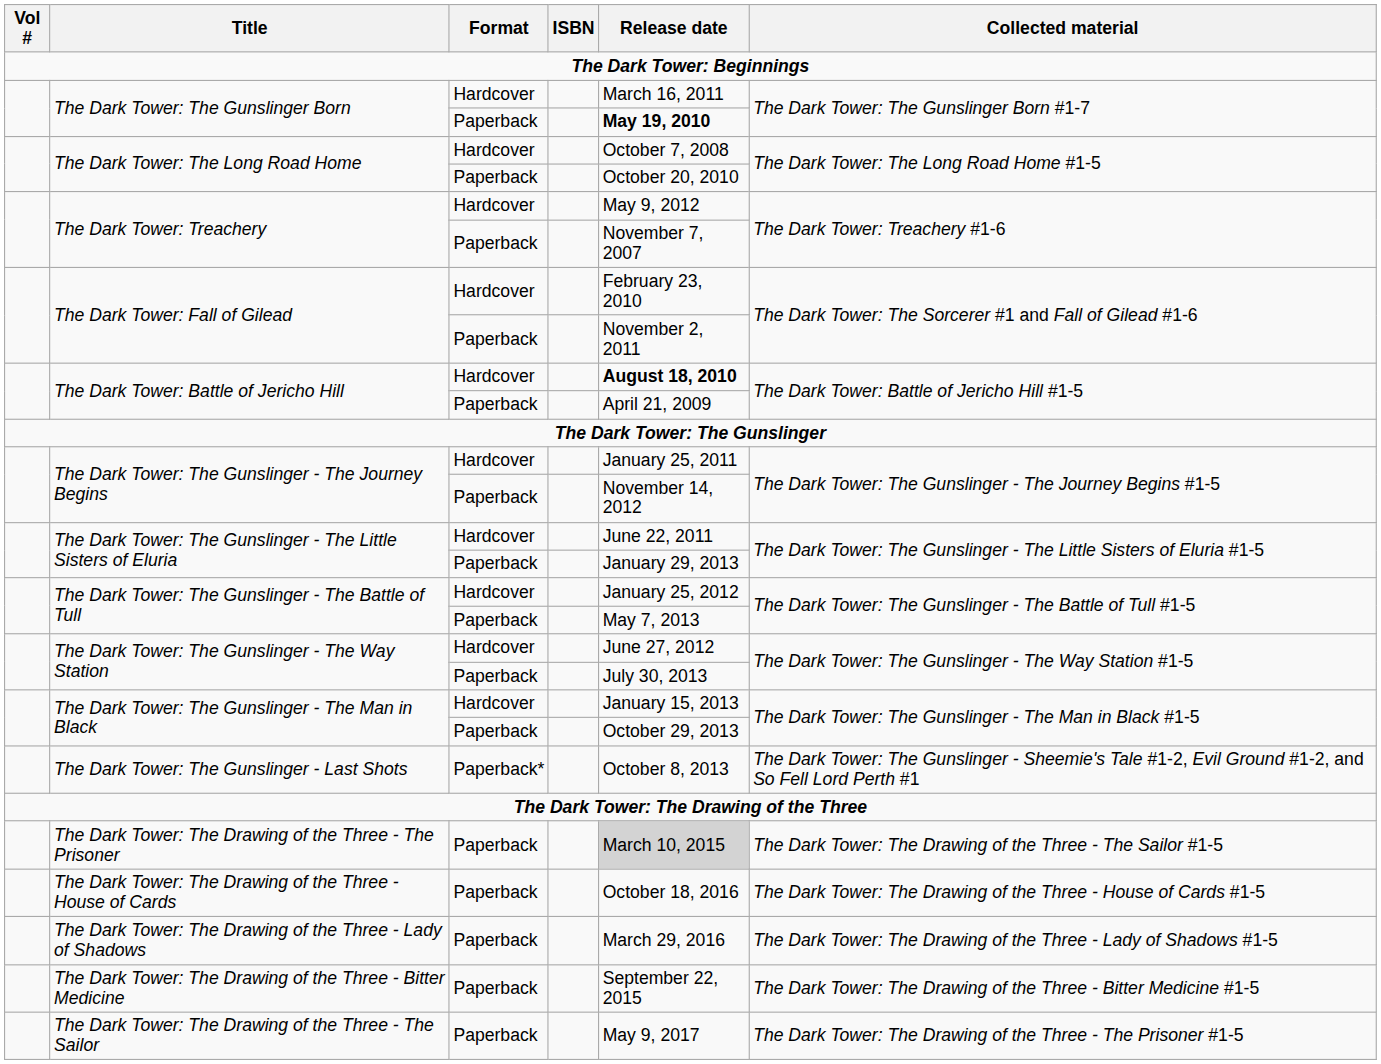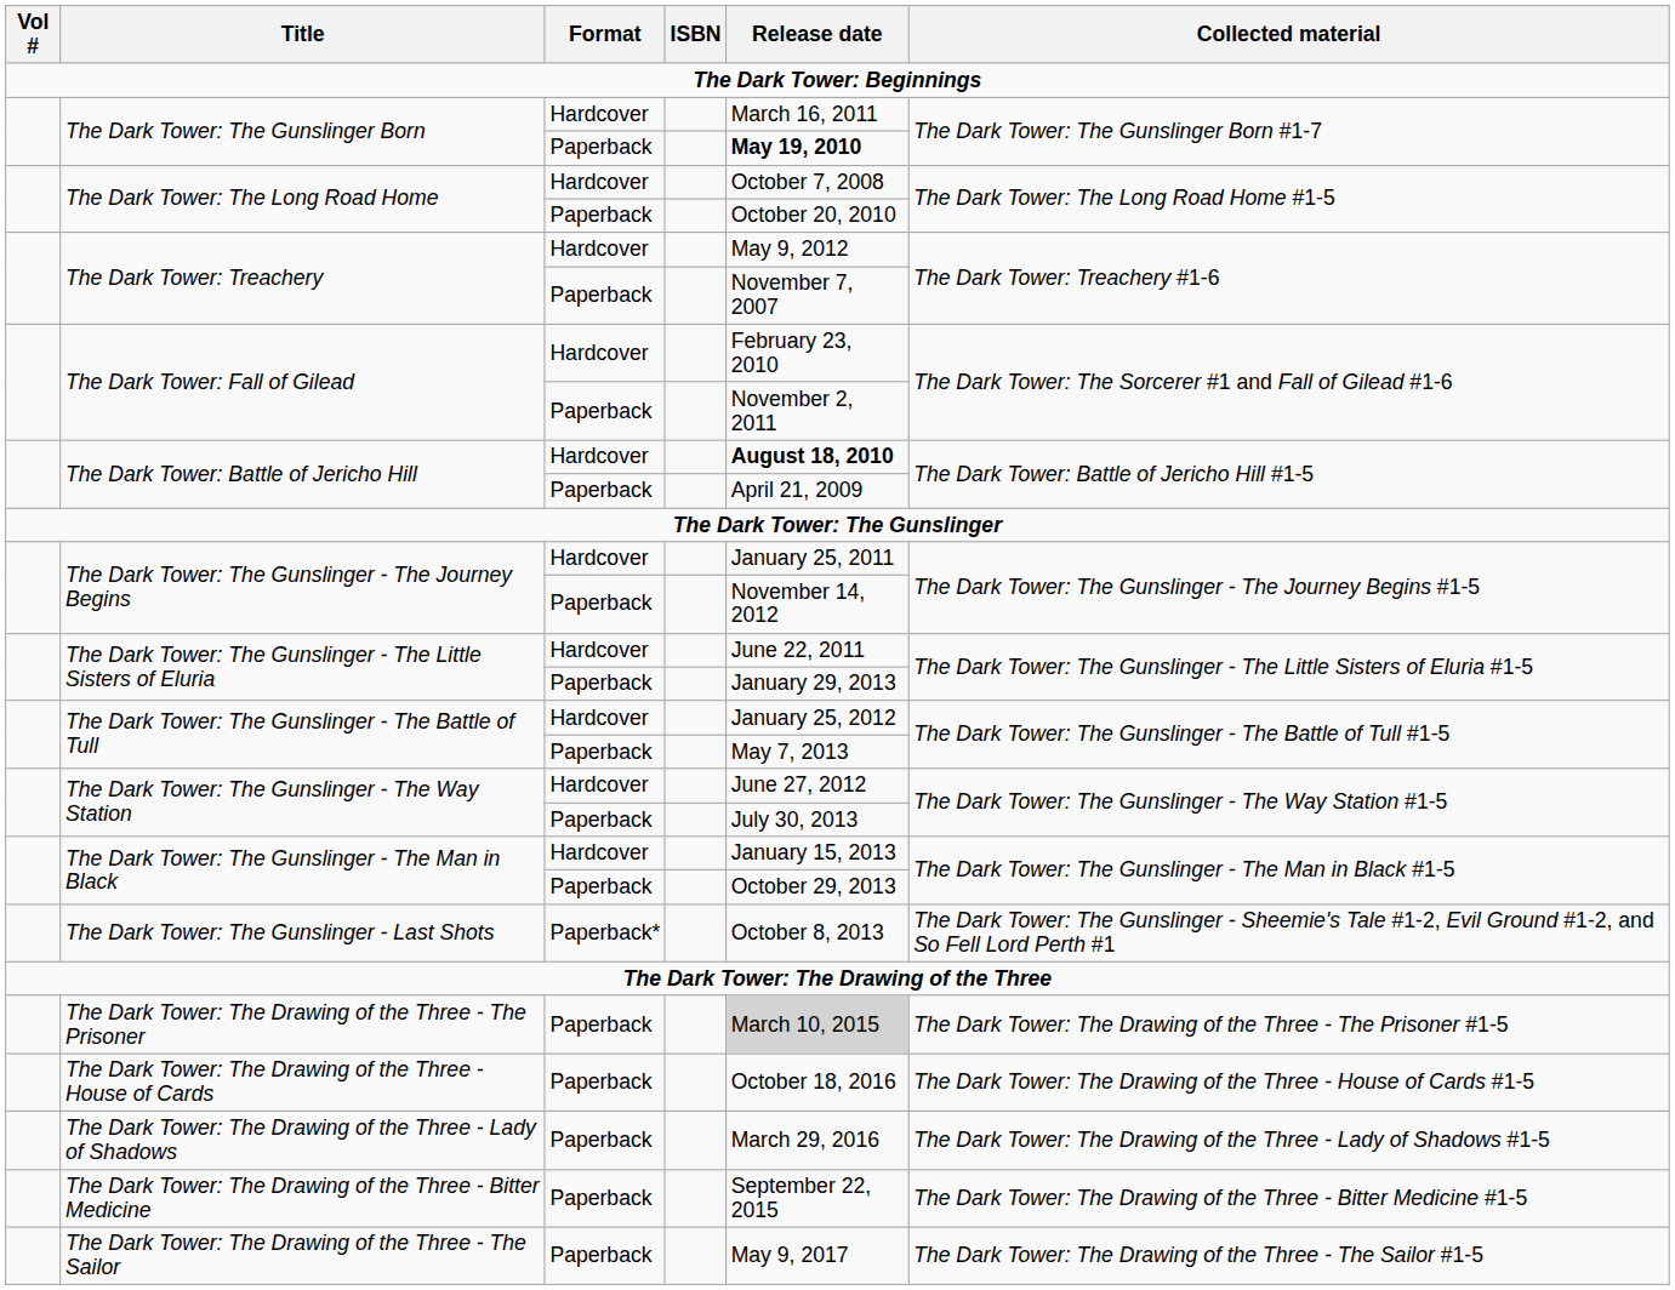 <table class="wikitable">
 <tr>
 <th>Vol #</th>
 <th>Title</th>
 <th>Format</th>
 <th>ISBN</th>
 <th>Release date</th>
 <th>Collected material</th>
 </tr>
 <tr>
 <td colspan="7;" style="text-align:center;"><strong><em>The Dark Tower: Beginnings</em></strong></td>
 </tr>
 <tr>
 <td rowspan=2></td>
 <td rowspan=2><em>The Dark Tower: The Gunslinger Born</em></td>
 <td>Hardcover</td>
 <td></td>
 <td>March 16, 2011</td>
 <td rowspan=2><em>The Dark Tower: The Gunslinger Born</em> #1-7</td>
 </tr>
 <tr>
 <td>Paperback</td>
 <td></td>
 <td><strong>May 19, 2010</strong></td>
 </tr>
 <tr>
 <td rowspan=2></td>
 <td rowspan=2><em>The Dark Tower: The Long Road Home</em></td>
 <td>Hardcover</td>
 <td></td>
 <td>October 7, 2008</td>
 <td rowspan=2><em>The Dark Tower: The Long Road Home</em> #1-5</td>
 </tr>
 <tr>
 <td>Paperback</td>
 <td></td>
 <td>October 20, 2010</td>
 </tr>
 <tr>
 <td rowspan=2></td>
 <td rowspan=2><em>The Dark Tower: Treachery</em></td>
 <td>Hardcover</td>
 <td></td>
 <td>May 9, 2012</td>
 <td rowspan=2><em>The Dark Tower: Treachery</em> #1-6</td>
 </tr>
 <tr>
 <td>Paperback</td>
 <td></td>
 <td>November 7, 2007</td>
 </tr>
 <tr>
 <td rowspan=2></td>
 <td rowspan=2><em>The Dark Tower: Fall of Gilead</em></td>
 <td>Hardcover</td>
 <td></td>
 <td>February 23, 2010</td>
 <td rowspan=2><em>The Dark Tower: The Sorcerer</em> #1 and <em>Fall of Gilead</em> #1-6</td>
 </tr>
 <tr>
 <td>Paperback</td>
 <td></td>
 <td>November 2, 2011</td>
 </tr>
 <tr>
 <td rowspan=2></td>
 <td rowspan=2><em>The Dark Tower: Battle of Jericho Hill</em></td>
 <td>Hardcover</td>
 <td></td>
 <td><strong>August 18, 2010</strong></td>
 <td rowspan=2><em>The Dark Tower: Battle of Jericho Hill</em> #1-5</td>
 </tr>
 <tr>
 <td>Paperback</td>
 <td></td>
 <td>April 21, 2009</td>
 </tr>
 <tr>
 <td colspan="7;" style="text-align:center;"><strong><em>The Dark Tower: The Gunslinger</em></strong></td>
 </tr>
 <tr>
 <td rowspan=2></td>
 <td rowspan=2><em>The Dark Tower: The Gunslinger - The Journey Begins</em></td>
 <td>Hardcover</td>
 <td></td>
 <td>January 25, 2011</td>
 <td rowspan=2><em>The Dark Tower: The Gunslinger - The Journey Begins</em> #1-5</td>
 </tr>
 <tr>
 <td>Paperback</td>
 <td></td>
 <td>November 14, 2012</td>
 </tr>
 <tr>
 <td rowspan=2></td>
 <td rowspan=2><em>The Dark Tower: The Gunslinger - The Little Sisters of Eluria</em></td>
 <td>Hardcover</td>
 <td></td>
 <td>June 22, 2011</td>
 <td rowspan=2><em>The Dark Tower: The Gunslinger - The Little Sisters of Eluria</em> #1-5</td>
 </tr>
 <tr>
 <td>Paperback</td>
 <td></td>
 <td>January 29, 2013</td>
 </tr>
 <tr>
 <td rowspan=2></td>
 <td rowspan=2><em>The Dark Tower: The Gunslinger - The Battle of Tull</em></td>
 <td>Hardcover</td>
 <td></td>
 <td>January 25, 2012</td>
 <td rowspan=2><em>The Dark Tower: The Gunslinger - The Battle of Tull</em> #1-5</td>
 </tr>
 <tr>
 <td>Paperback</td>
 <td></td>
 <td>May 7, 2013</td>
 </tr>
 <tr>
 <td rowspan=2></td>
 <td rowspan=2><em>The Dark Tower: The Gunslinger - The Way Station</em></td>
 <td>Hardcover</td>
 <td></td>
 <td>June 27, 2012</td>
 <td rowspan=2><em>The Dark Tower: The Gunslinger - The Way Station</em> #1-5</td>
 </tr>
 <tr>
 <td>Paperback</td>
 <td></td>
 <td>July 30, 2013</td>
 </tr>
 <tr>
 <td rowspan=2></td>
 <td rowspan=2><em>The Dark Tower: The Gunslinger - The Man in Black</em></td>
 <td>Hardcover</td>
 <td></td>
 <td>January 15, 2013</td>
 <td rowspan=2><em>The Dark Tower: The Gunslinger - The Man in Black</em> #1-5</td>
 </tr>
 <tr>
 <td>Paperback</td>
 <td></td>
 <td>October 29, 2013</td>
 </tr>
 <tr>
 <td></td>
 <td><em>The Dark Tower: The Gunslinger - Last Shots</em></td>
 <td>Paperback*</td>
 <td></td>
 <td>October 8, 2013</td>
 <td><em>The Dark Tower: The Gunslinger - Sheemie's Tale</em> #1-2, <em>Evil Ground</em> #1-2, and <em>So Fell Lord Perth</em> #1</td>
 </tr>
 <tr>
 <td colspan="7;" style="text-align:center;"><strong><em>The Dark Tower: The Drawing of the Three</em></strong></td>
 </tr>
 <tr>
 <td></td>
 <td><em>The Dark Tower: The Drawing of the Three - The Prisoner</em></td>
 <td>Paperback</td>
 <td></td>
 <td style="background: lightgrey;">March 10, 2015</td>
-<td><em>The Dark Tower: The Drawing of the Three - The Sailor</em> #1-5</td>
+<td><em>The Dark Tower: The Drawing of the Three - The Prisoner</em> #1-5</td>
 </tr>
 <tr>
 <td></td>
 <td><em>The Dark Tower: The Drawing of the Three - House of Cards</em></td>
 <td>Paperback</td>
 <td></td>
 <td>October 18, 2016</td>
 <td><em>The Dark Tower: The Drawing of the Three - House of Cards</em> #1-5</td>
 </tr>
 <tr>
 <td></td>
 <td><em>The Dark Tower: The Drawing of the Three - Lady of Shadows</em></td>
 <td>Paperback</td>
 <td></td>
 <td>March 29, 2016</td>
 <td><em>The Dark Tower: The Drawing of the Three - Lady of Shadows</em> #1-5</td>
 </tr>
 <tr>
 <td></td>
 <td><em>The Dark Tower: The Drawing of the Three - Bitter Medicine</em></td>
 <td>Paperback</td>
 <td></td>
 <td>September 22, 2015</td>
 <td><em>The Dark Tower: The Drawing of the Three - Bitter Medicine</em> #1-5</td>
 </tr>
 <tr>
 <td></td>
 <td><em>The Dark Tower: The Drawing of the Three - The Sailor</em></td>
 <td>Paperback</td>
 <td></td>
 <td>May 9, 2017</td>
-<td><em>The Dark Tower: The Drawing of the Three - The Prisoner</em> #1-5</td>
+<td><em>The Dark Tower: The Drawing of the Three - The Sailor</em> #1-5</td>
 </tr>
 </table>
